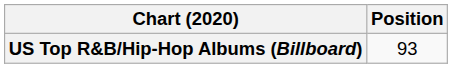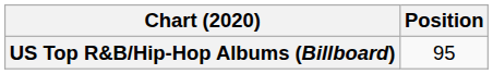 <table class="wikitable plainrowheaders" style="text-align:center">
 <tr>
 <th scope="col">Chart (2020)</th>
 <th scope="col">Position</th>
 </tr>
 <tr>
 <th scope="row">US Top R&B/Hip-Hop Albums (<em>Billboard</em>)</th>
-<td>93</td>
+<td>95</td>
 </tr>
 </table>
